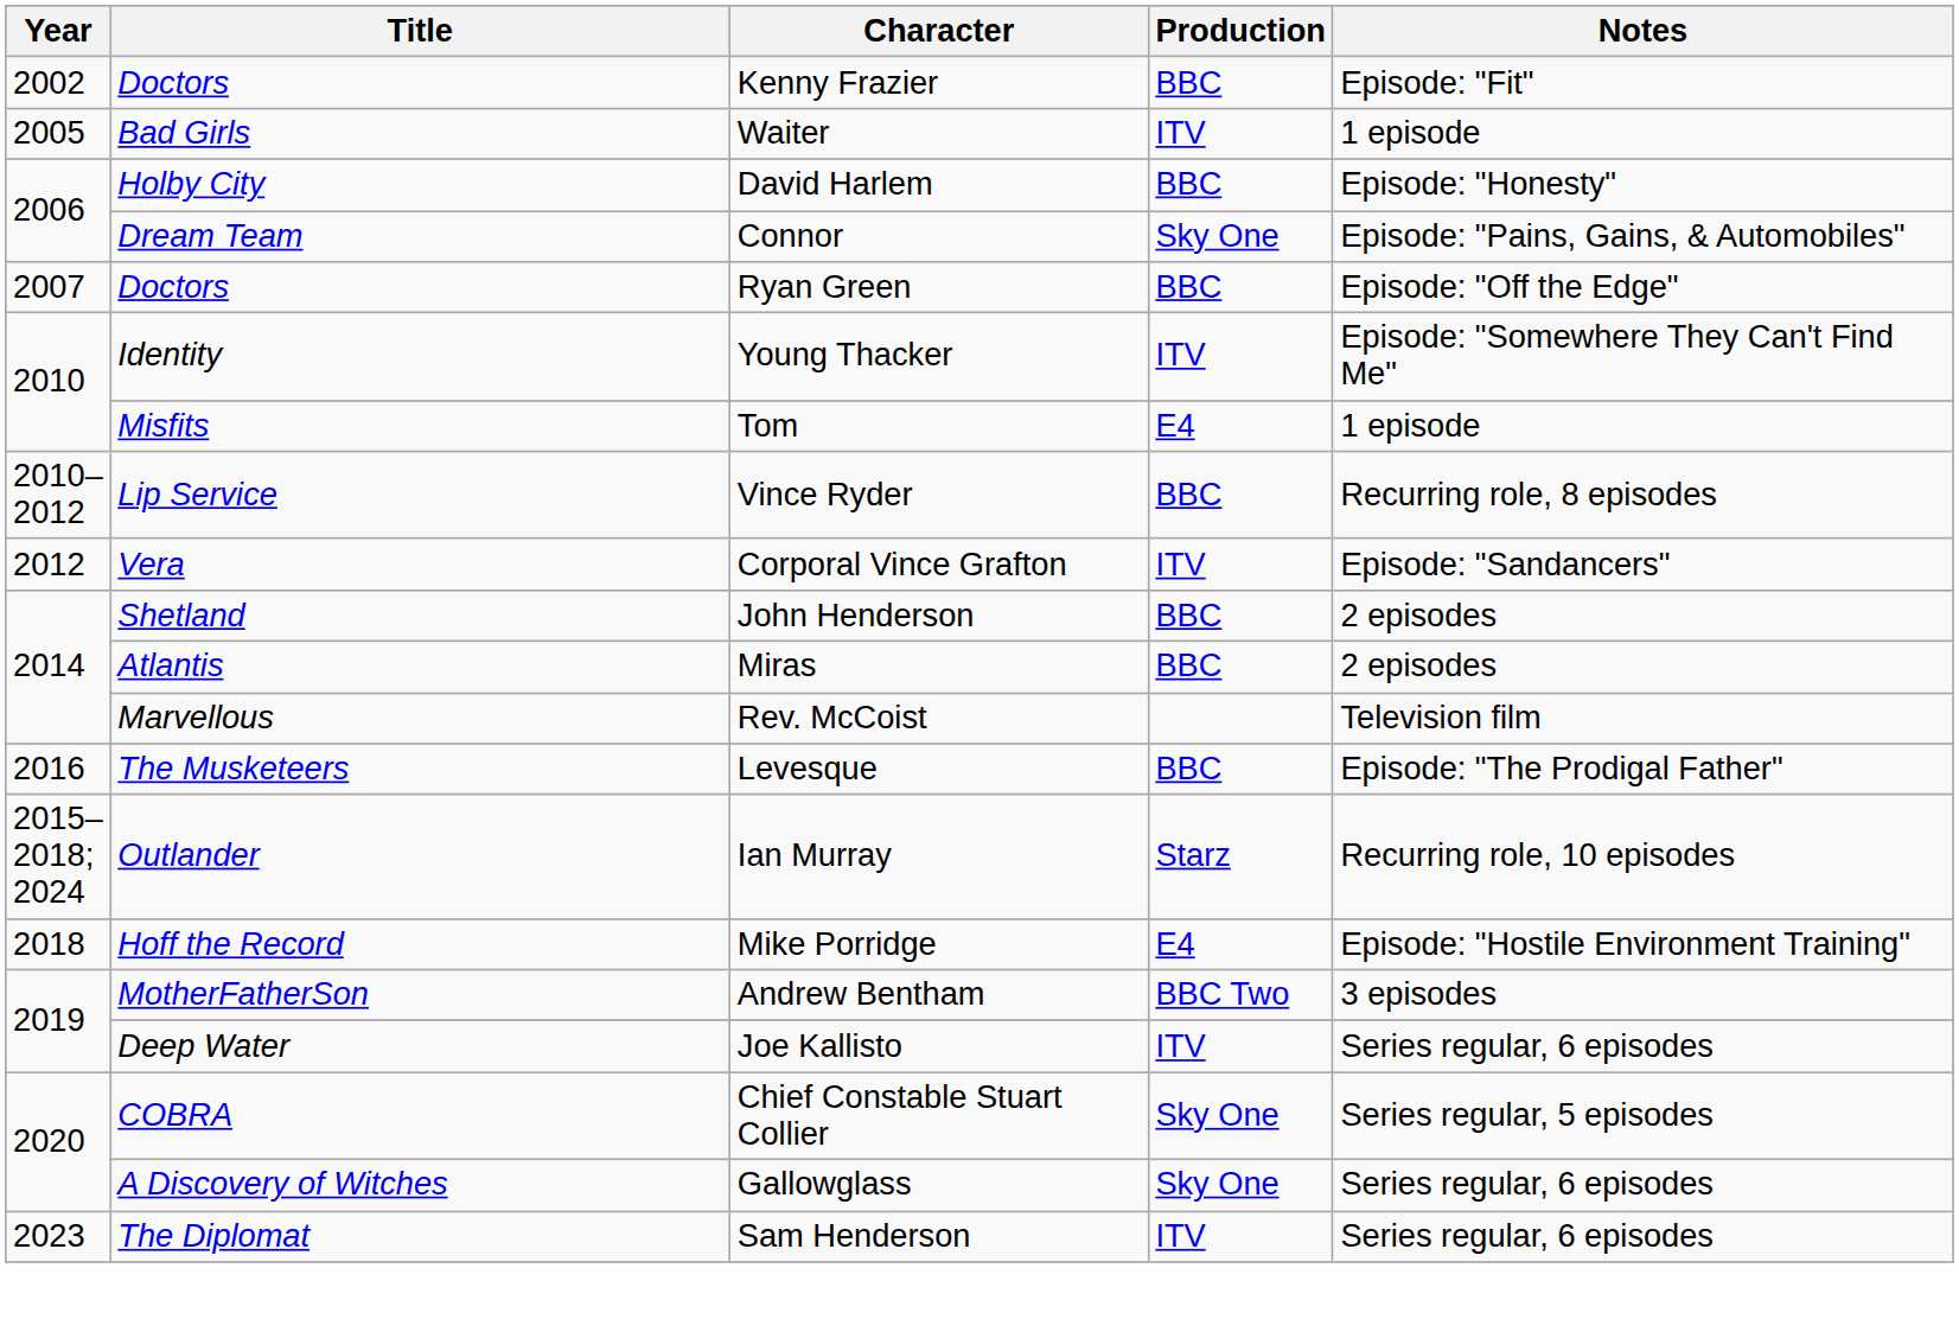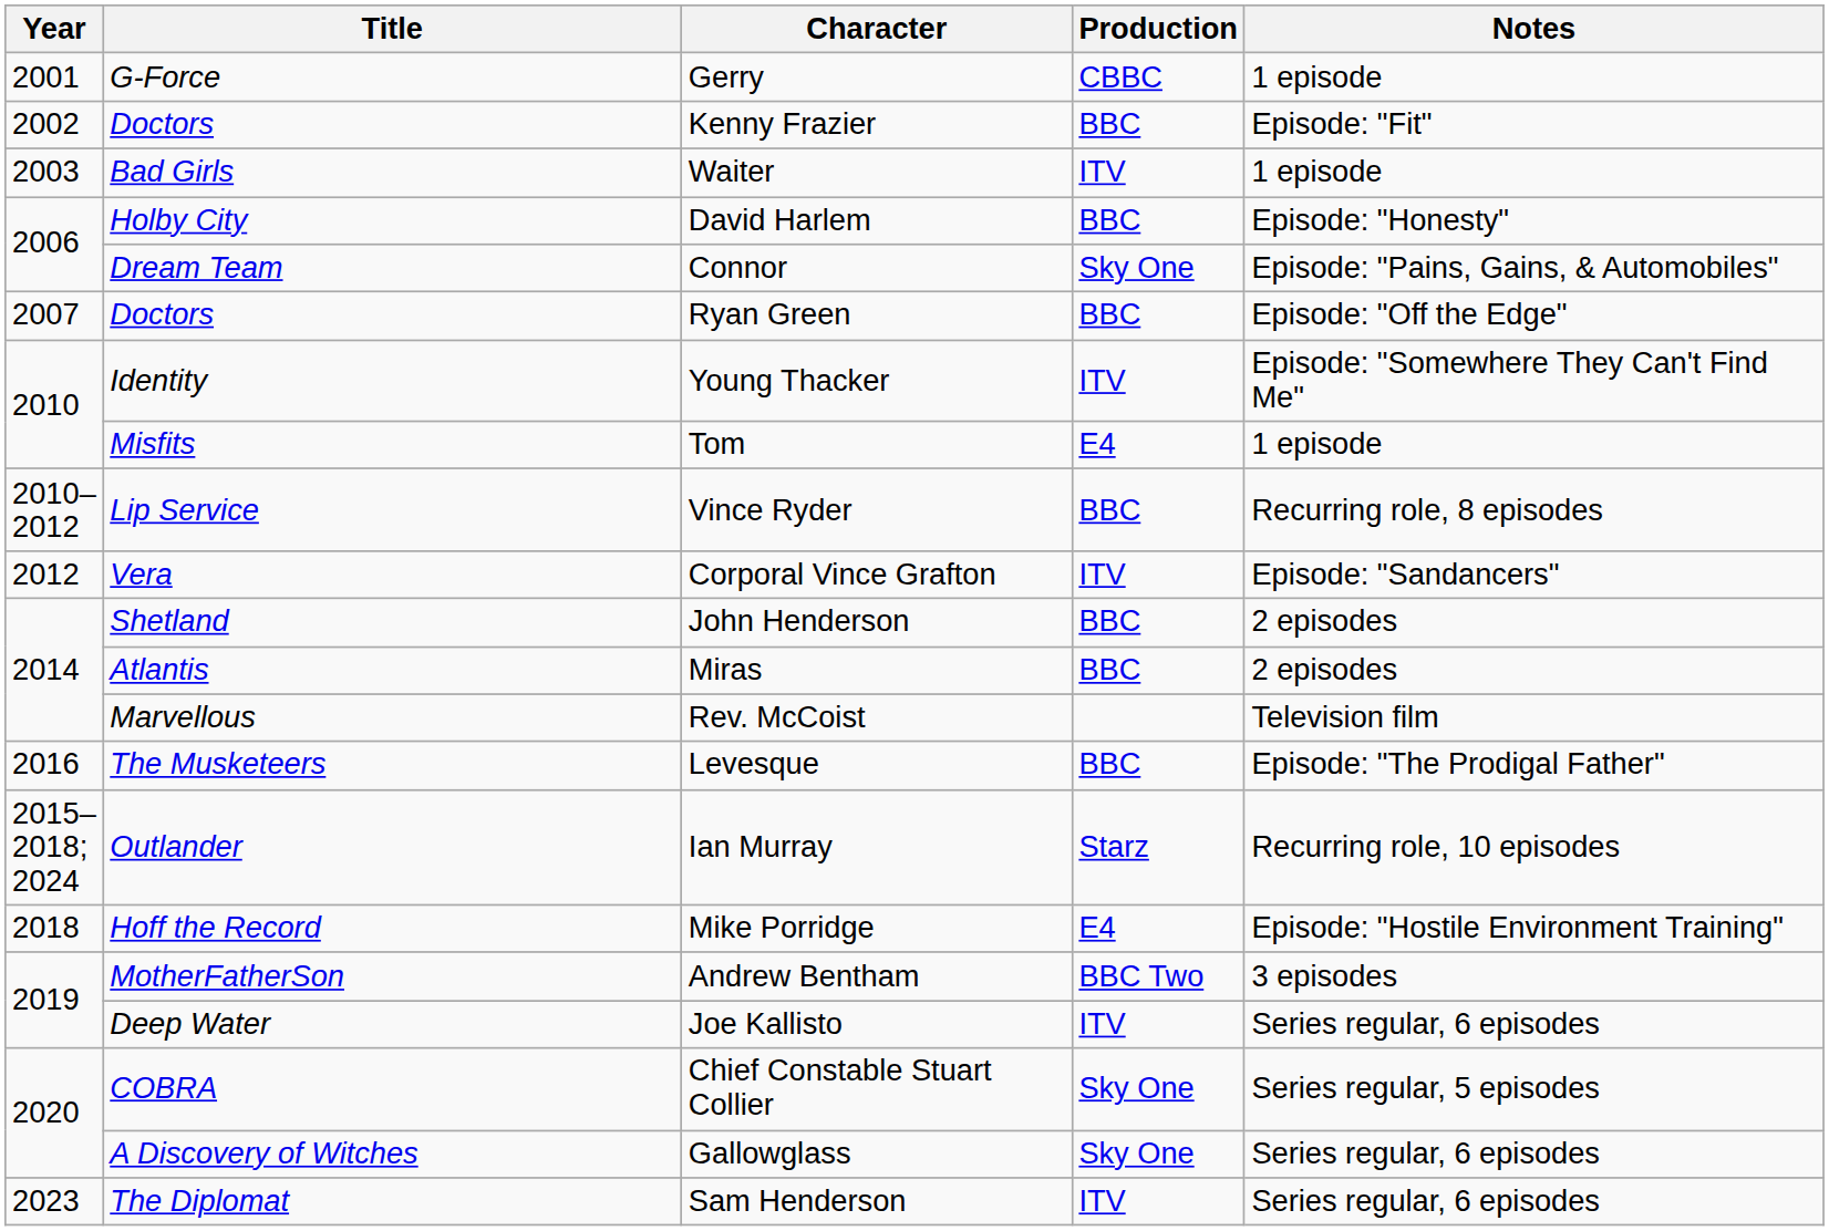 <table class="wikitable">
 <tr>
 <th scope="col" width="40">Year</th>
 <th scope="col" width="300">Title</th>
 <th scope="col" width="200">Character</th>
 <th scope="col" width="80">Production</th>
 <th scope="col" width="300">Notes</th>
 </tr>
 <tr>
+<td>2001</td>
+<td><em>G-Force</em></td>
+<td>Gerry</td>
+<td><a href='#'>CBBC</a></td>
+<td>1 episode</td>
+</tr>
+<tr>
 <td>2002</td>
 <td><em><a href='#'>Doctors</a></em></td>
 <td>Kenny Frazier</td>
 <td><a href='#'>BBC</a></td>
 <td>Episode: "Fit"</td>
 </tr>
 <tr>
-<td>2005</td>
+<td>2003</td>
 <td><em><a href='#'>Bad Girls</a></em></td>
 <td>Waiter</td>
 <td><a href='#'>ITV</a></td>
 <td>1 episode</td>
 </tr>
 <tr>
 <td rowspan="2">2006</td>
 <td><em><a href='#'>Holby City</a></em></td>
 <td>David Harlem</td>
 <td><a href='#'>BBC</a></td>
 <td>Episode: "Honesty"</td>
 </tr>
 <tr>
 <td><em><a href='#'>Dream Team</a></em></td>
 <td>Connor</td>
 <td><a href='#'>Sky One</a></td>
 <td>Episode: "Pains, Gains, & Automobiles"</td>
 </tr>
 <tr>
 <td>2007</td>
 <td><em><a href='#'>Doctors</a></em></td>
 <td>Ryan Green</td>
 <td><a href='#'>BBC</a></td>
 <td>Episode: "Off the Edge"</td>
 </tr>
 <tr>
 <td rowspan="2">2010</td>
 <td><em>Identity</em></td>
 <td>Young Thacker</td>
 <td><a href='#'>ITV</a></td>
 <td>Episode: "Somewhere They Can't Find Me"</td>
 </tr>
 <tr>
 <td><em><a href='#'>Misfits</a></em></td>
 <td>Tom</td>
 <td><a href='#'>E4</a></td>
 <td>1 episode</td>
 </tr>
 <tr>
 <td>2010–2012</td>
 <td><em><a href='#'>Lip Service</a></em></td>
 <td>Vince Ryder</td>
 <td><a href='#'>BBC</a></td>
 <td>Recurring role, 8 episodes</td>
 </tr>
 <tr>
 <td>2012</td>
 <td><em><a href='#'>Vera</a></em></td>
 <td>Corporal Vince Grafton</td>
 <td><a href='#'>ITV</a></td>
 <td>Episode: "Sandancers"</td>
 </tr>
 <tr>
 <td rowspan="3">2014</td>
 <td><em><a href='#'>Shetland</a></em></td>
 <td>John Henderson</td>
 <td><a href='#'>BBC</a></td>
 <td>2 episodes</td>
 </tr>
 <tr>
 <td><em><a href='#'>Atlantis</a></em></td>
 <td>Miras</td>
 <td><a href='#'>BBC</a></td>
 <td>2 episodes</td>
 </tr>
 <tr>
 <td><em>Marvellous</em></td>
 <td>Rev. McCoist</td>
 <td></td>
 <td>Television film</td>
 </tr>
 <tr>
 <td>2016</td>
 <td><em><a href='#'>The Musketeers</a></em></td>
 <td>Levesque</td>
 <td><a href='#'>BBC</a></td>
 <td>Episode: "The Prodigal Father"</td>
 </tr>
 <tr>
 <td>2015–2018; 2024</td>
 <td><em><a href='#'>Outlander</a></em></td>
 <td>Ian Murray</td>
 <td><a href='#'>Starz</a></td>
 <td>Recurring role, 10 episodes</td>
 </tr>
 <tr>
 <td>2018</td>
 <td><em><a href='#'>Hoff the Record</a></em></td>
 <td>Mike Porridge</td>
 <td><a href='#'>E4</a></td>
 <td>Episode: "Hostile Environment Training"</td>
 </tr>
 <tr>
 <td rowspan="2">2019</td>
 <td><em><a href='#'>MotherFatherSon</a></em></td>
 <td>Andrew Bentham</td>
 <td><a href='#'>BBC Two</a></td>
 <td>3 episodes</td>
 </tr>
 <tr>
 <td><em>Deep Water</em></td>
 <td>Joe Kallisto</td>
 <td><a href='#'>ITV</a></td>
 <td>Series regular, 6 episodes</td>
 </tr>
 <tr>
 <td rowspan="2">2020</td>
 <td><em><a href='#'>COBRA</a></em></td>
 <td>Chief Constable Stuart Collier</td>
 <td><a href='#'>Sky One</a></td>
 <td>Series regular, 5 episodes</td>
 </tr>
 <tr>
 <td><em><a href='#'>A Discovery of Witches</a></em></td>
 <td>Gallowglass</td>
 <td><a href='#'>Sky One</a></td>
 <td>Series regular, 6 episodes</td>
 </tr>
 <tr>
 <td rowspan="2">2023</td>
 <td><em><a href='#'>The Diplomat</a></em></td>
 <td>Sam Henderson</td>
 <td><a href='#'>ITV</a></td>
 <td>Series regular, 6 episodes</td>
 </tr>
 </table>
